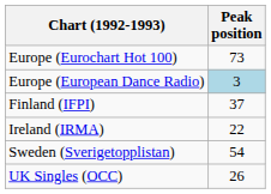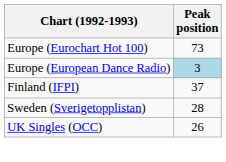 <table class="wikitable sortable">
 <tr>
 <th>Chart (1992-1993)</th>
 <th>Peak<br>position</th>
 </tr>
 <tr>
 <td>Europe (<a href='#'>Eurochart Hot 100</a>)</td>
 <td align="center">73</td>
 </tr>
 <tr>
 <td>Europe (<a href='#'>European Dance Radio</a>)</td>
 <td align="center" style="background: lightblue;">3</td>
 </tr>
 <tr>
 <td>Finland (<a href='#'>IFPI</a>)</td>
 <td align="center">37</td>
 </tr>
 <tr>
-<td>Ireland (<a href='#'>IRMA</a>)</td>
-<td align="center">22</td>
-</tr>
-<tr>
 <td>Sweden (<a href='#'>Sverigetopplistan</a>)</td>
-<td align="center">54</td>
+<td align="center">28</td>
 </tr>
 <tr>
 <td><a href='#'>UK Singles</a> (<a href='#'>OCC</a>)</td>
 <td align="center">26</td>
 </tr>
 </table>
